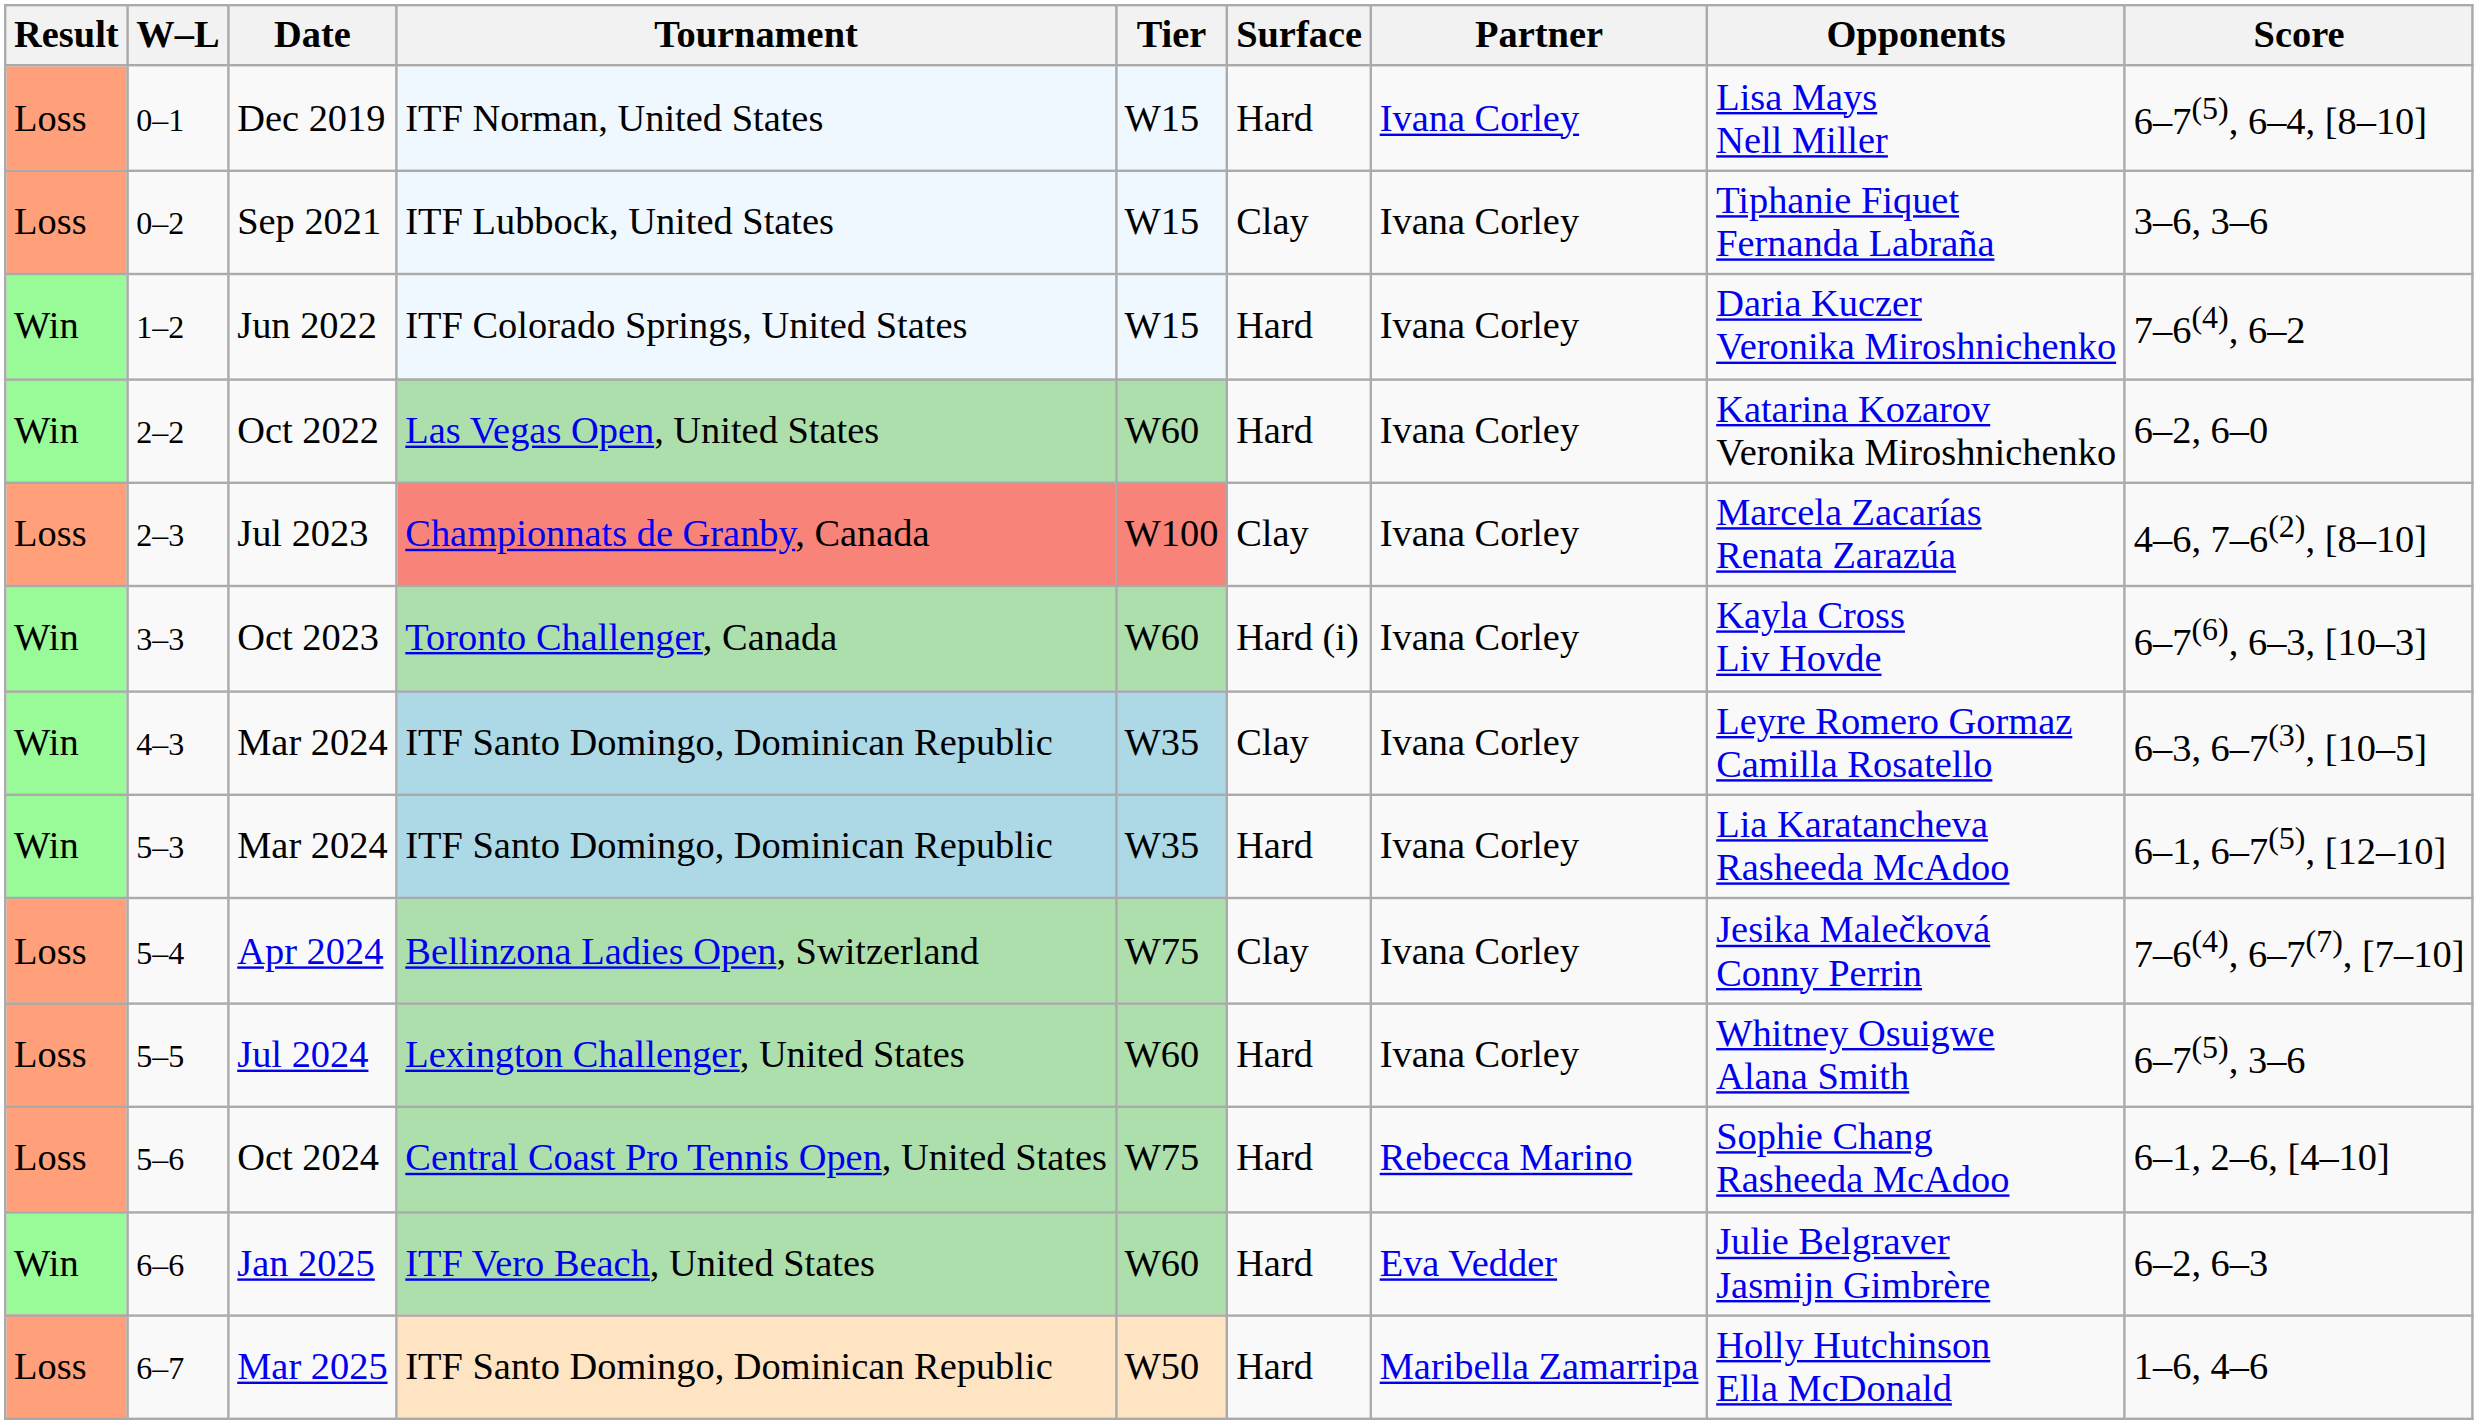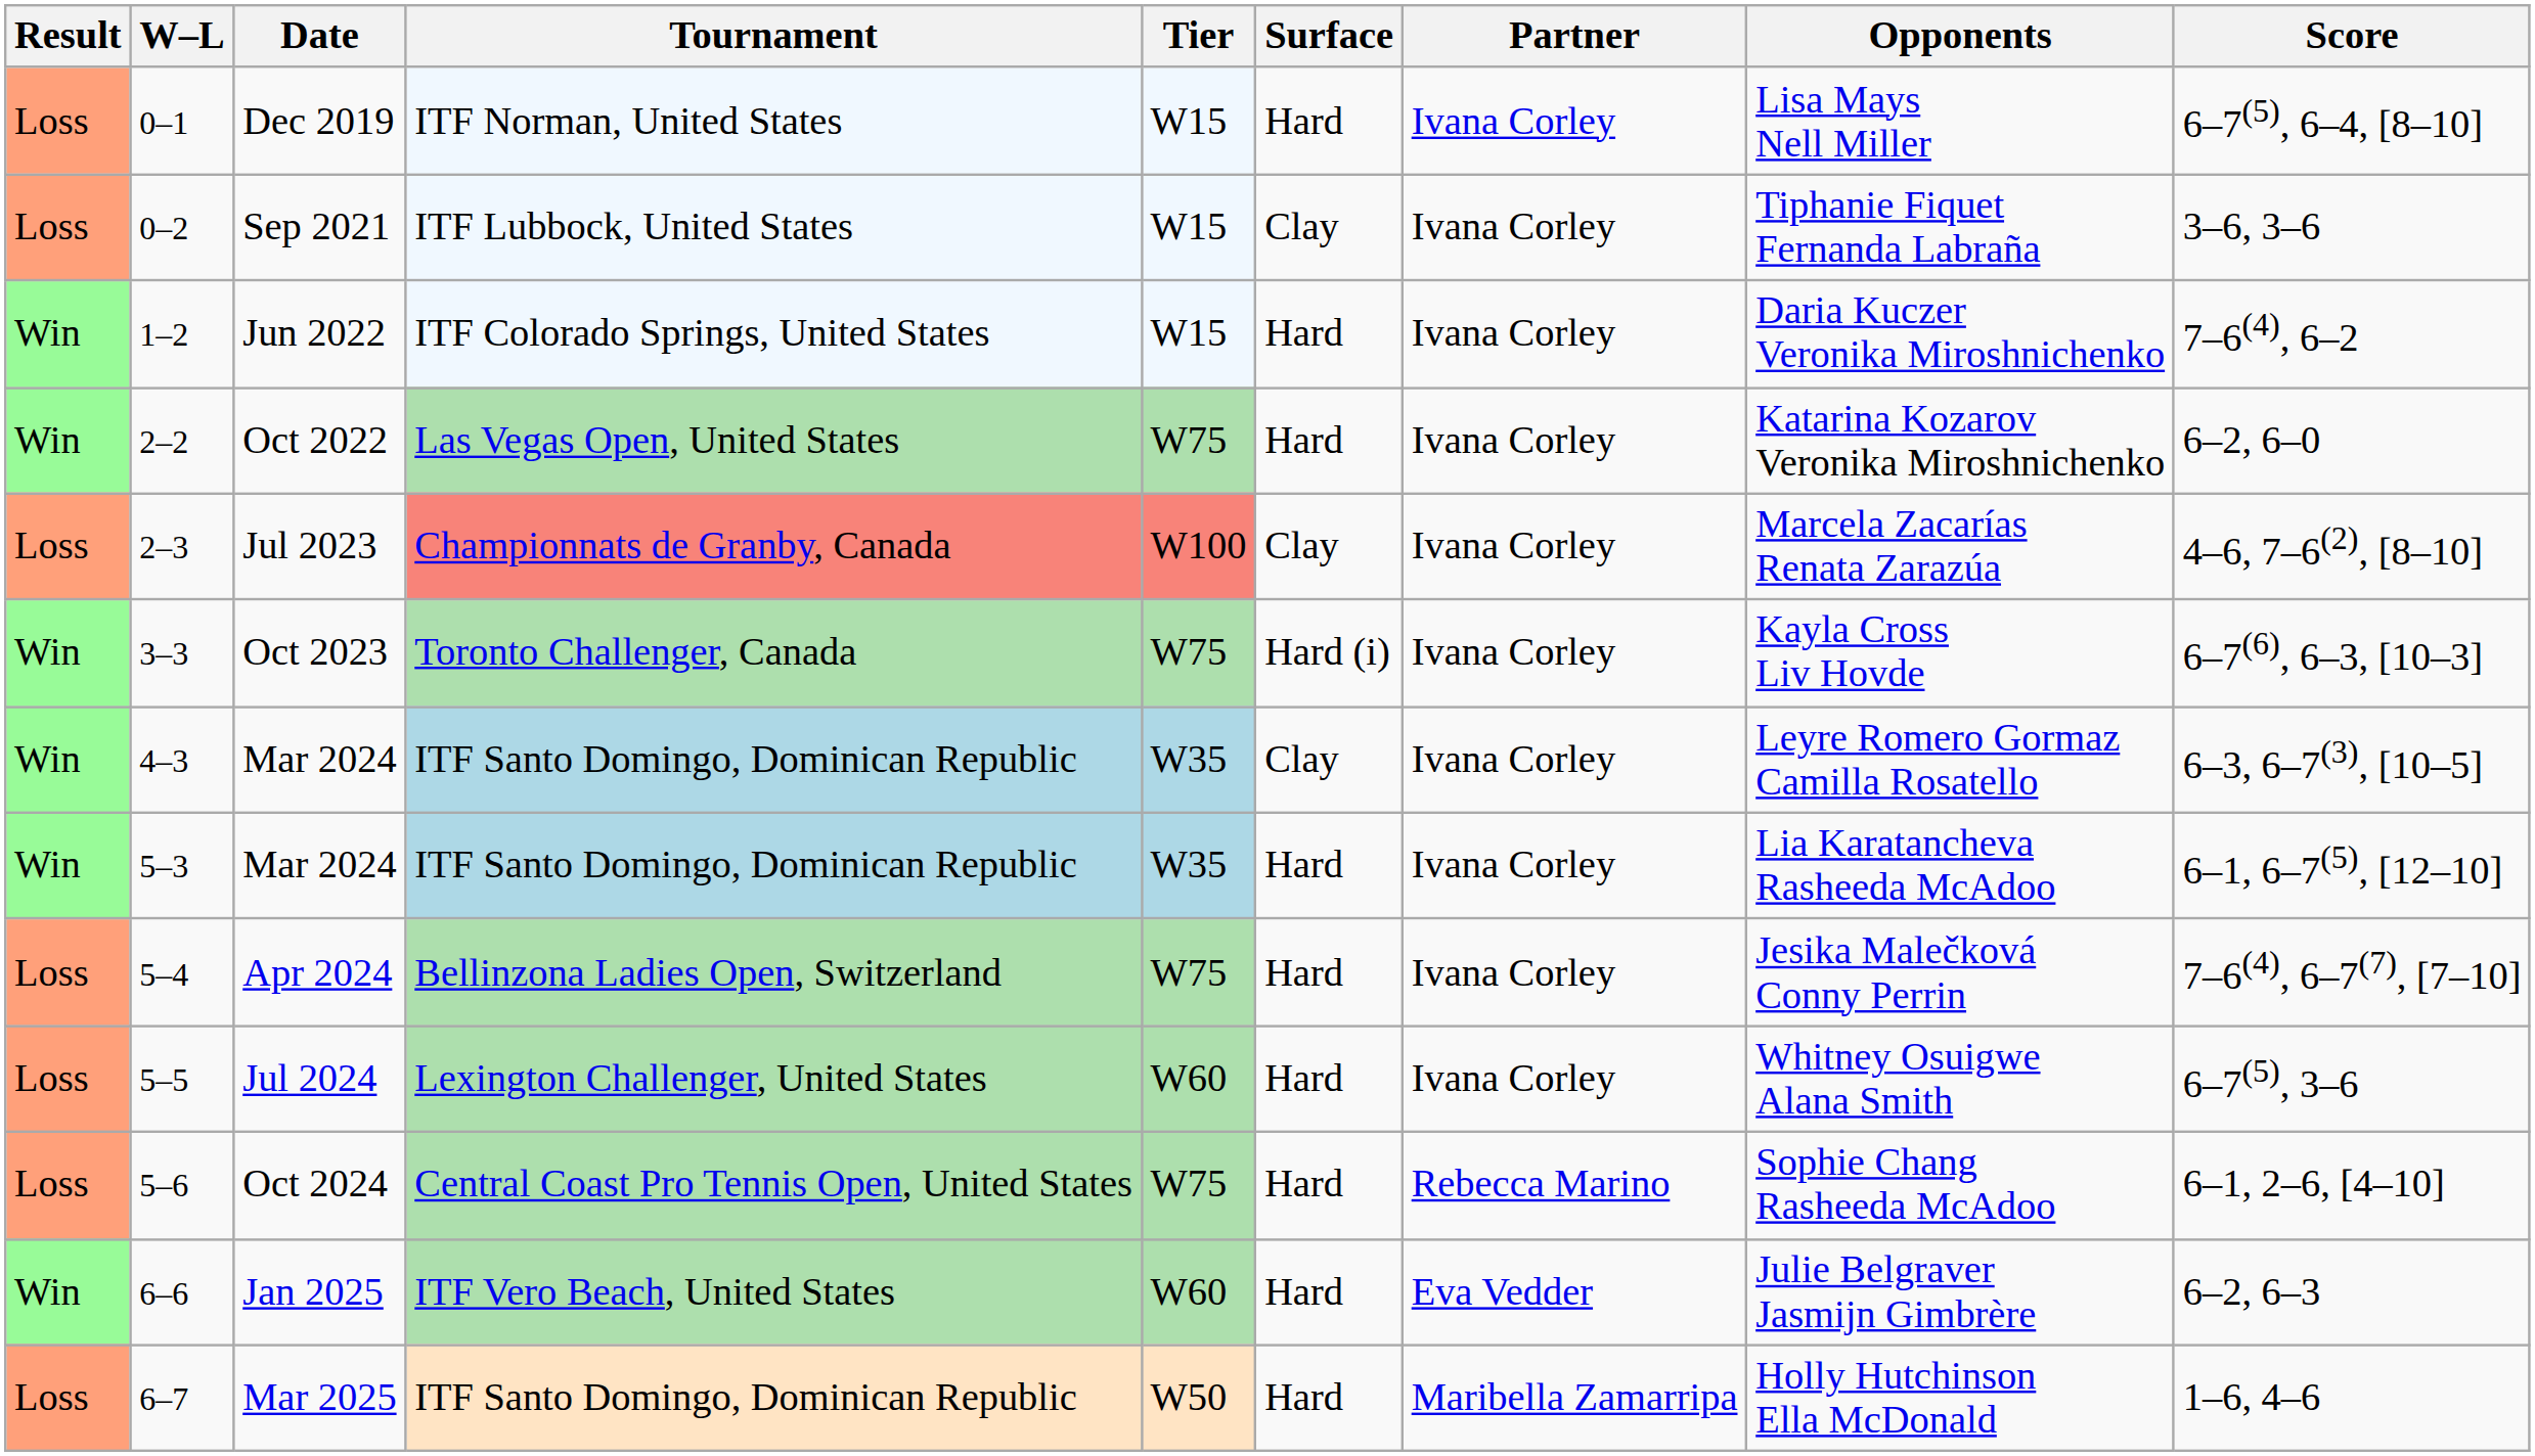 <table class="wikitable sortable">
 <tr>
 <th>Result</th>
 <th class=unsortable>W–L</th>
 <th>Date</th>
 <th>Tournament</th>
 <th>Tier</th>
 <th>Surface</th>
 <th>Partner</th>
 <th>Opponents</th>
 <th class=unsortable>Score</th>
 </tr>
 <tr>
 <td style="background:#ffa07a;">Loss</td>
 <td><small>0–1</small></td>
 <td>Dec 2019</td>
 <td style="background:#f0f8ff;">ITF Norman, United States</td>
 <td style="background:#f0f8ff;">W15</td>
 <td>Hard</td>
 <td> <a href='#'>Ivana Corley</a></td>
 <td> <a href='#'>Lisa Mays</a> <br>  <a href='#'>Nell Miller</a></td>
 <td>6–7<sup>(5)</sup>, 6–4, [8–10]</td>
 </tr>
 <tr>
 <td style="background:#ffa07a;">Loss</td>
 <td><small>0–2</small></td>
 <td>Sep 2021</td>
 <td style="background:#f0f8ff;">ITF Lubbock, United States</td>
 <td style="background:#f0f8ff;">W15</td>
 <td>Clay</td>
 <td> Ivana Corley</td>
 <td> <a href='#'>Tiphanie Fiquet</a> <br>  <a href='#'>Fernanda Labraña</a></td>
 <td>3–6, 3–6</td>
 </tr>
 <tr>
 <td style="background:#98FB98;">Win</td>
 <td><small>1–2</small></td>
 <td>Jun 2022</td>
 <td style="background:#f0f8ff;">ITF Colorado Springs, United States</td>
 <td style="background:#f0f8ff;">W15</td>
 <td>Hard</td>
 <td> Ivana Corley</td>
 <td> <a href='#'>Daria Kuczer</a> <br>  <a href='#'>Veronika Miroshnichenko</a></td>
 <td>7–6<sup>(4)</sup>, 6–2</td>
 </tr>
 <tr>
 <td style="background:#98FB98;">Win</td>
 <td><small>2–2</small></td>
 <td>Oct 2022</td>
 <td style="background:#addfad;"><a href='#'>Las Vegas Open</a>, United States</td>
-<td style="background:#addfad;">W60</td>
+<td style="background:#addfad;">W75</td>
 <td>Hard</td>
 <td> Ivana Corley</td>
 <td> <a href='#'>Katarina Kozarov</a> <br>  Veronika Miroshnichenko</td>
 <td>6–2, 6–0</td>
 </tr>
 <tr>
 <td style="background:#ffa07a;">Loss</td>
 <td><small>2–3</small></td>
 <td>Jul 2023</td>
 <td style="background:#f88379;"><a href='#'>Championnats de Granby</a>, Canada</td>
 <td style="background:#f88379;">W100</td>
 <td>Clay</td>
 <td> Ivana Corley</td>
 <td> <a href='#'>Marcela Zacarías</a> <br>  <a href='#'>Renata Zarazúa</a></td>
 <td>4–6, 7–6<sup>(2)</sup>, [8–10]</td>
 </tr>
 <tr>
 <td style="background:#98FB98;">Win</td>
 <td><small>3–3</small></td>
 <td>Oct 2023</td>
 <td style="background:#addfad;"><a href='#'>Toronto Challenger</a>, Canada</td>
-<td style="background:#addfad;">W60</td>
+<td style="background:#addfad;">W75</td>
 <td>Hard (i)</td>
 <td> Ivana Corley</td>
 <td> <a href='#'>Kayla Cross</a> <br>  <a href='#'>Liv Hovde</a></td>
 <td>6–7<sup>(6)</sup>, 6–3, [10–3]</td>
 </tr>
 <tr>
 <td style="background:#98FB98;">Win</td>
 <td><small>4–3</small></td>
 <td>Mar 2024</td>
 <td style="background:lightblue;">ITF Santo Domingo, Dominican Republic</td>
 <td style="background:lightblue;">W35</td>
 <td>Clay</td>
 <td> Ivana Corley</td>
 <td> <a href='#'>Leyre Romero Gormaz</a> <br>  <a href='#'>Camilla Rosatello</a></td>
 <td>6–3, 6–7<sup>(3)</sup>, [10–5]</td>
 </tr>
 <tr>
 <td style="background:#98FB98;">Win</td>
 <td><small>5–3</small></td>
 <td>Mar 2024</td>
 <td style="background:lightblue;">ITF Santo Domingo, Dominican Republic</td>
 <td style="background:lightblue;">W35</td>
 <td>Hard</td>
 <td> Ivana Corley</td>
 <td> <a href='#'>Lia Karatancheva</a> <br>  <a href='#'>Rasheeda McAdoo</a></td>
 <td>6–1, 6–7<sup>(5)</sup>, [12–10]</td>
 </tr>
 <tr>
 <td style="background:#ffa07a;">Loss</td>
 <td><small>5–4</small></td>
 <td><a href='#'>Apr 2024</a></td>
 <td style="background:#addfad;"><a href='#'>Bellinzona Ladies Open</a>, Switzerland</td>
 <td style="background:#addfad;">W75</td>
-<td>Clay</td>
+<td>Hard</td>
 <td> Ivana Corley</td>
 <td> <a href='#'>Jesika Malečková</a> <br>  <a href='#'>Conny Perrin</a></td>
 <td>7–6<sup>(4)</sup>, 6–7<sup>(7)</sup>, [7–10]</td>
 </tr>
 <tr>
 <td style="background:#ffa07a;">Loss</td>
 <td><small>5–5</small></td>
 <td><a href='#'>Jul 2024</a></td>
 <td style="background:#addfad;"><a href='#'>Lexington Challenger</a>, United States</td>
 <td style="background:#addfad;">W60</td>
 <td>Hard</td>
 <td> Ivana Corley</td>
 <td> <a href='#'>Whitney Osuigwe</a> <br>  <a href='#'>Alana Smith</a></td>
 <td>6–7<sup>(5)</sup>, 3–6</td>
 </tr>
 <tr>
 <td style="background:#ffa07a;">Loss</td>
 <td><small>5–6</small></td>
 <td>Oct 2024</td>
 <td style="background:#addfad;"><a href='#'>Central Coast Pro Tennis Open</a>, United States</td>
 <td style="background:#addfad;">W75</td>
 <td>Hard</td>
 <td> <a href='#'>Rebecca Marino</a></td>
 <td> <a href='#'>Sophie Chang</a> <br>  <a href='#'>Rasheeda McAdoo</a></td>
 <td>6–1, 2–6, [4–10]</td>
 </tr>
 <tr>
 <td style="background:#98FB98;">Win</td>
 <td><small>6–6</small></td>
 <td><a href='#'>Jan 2025</a></td>
 <td style="background:#addfad;"><a href='#'>ITF Vero Beach</a>, United States</td>
 <td style="background:#addfad;">W60</td>
 <td>Hard</td>
 <td> <a href='#'>Eva Vedder</a></td>
 <td> <a href='#'>Julie Belgraver</a> <br>  <a href='#'>Jasmijn Gimbrère</a></td>
 <td>6–2, 6–3</td>
 </tr>
 <tr>
 <td style="background:#ffa07a;">Loss</td>
 <td><small>6–7</small></td>
 <td><a href='#'>Mar 2025</a></td>
 <td style="background:#ffe4c4;">ITF Santo Domingo, Dominican Republic</td>
 <td style="background:#ffe4c4;">W50</td>
 <td>Hard</td>
 <td> <a href='#'>Maribella Zamarripa</a></td>
 <td> <a href='#'>Holly Hutchinson</a><br> <a href='#'>Ella McDonald</a></td>
 <td>1–6, 4–6</td>
 </tr>
 </table>
